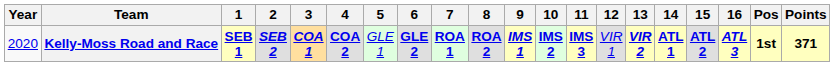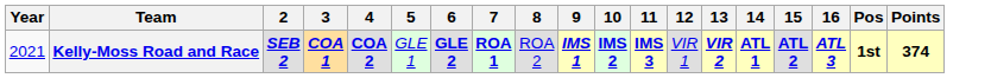 <table class="wikitable" style="text-align:center; font-size:85%">
 <tr>
 <th>Year</th>
 <th>Team</th>
-<th>1</th>
 <th>2</th>
 <th>3</th>
 <th>4</th>
 <th>5</th>
 <th>6</th>
 <th>7</th>
 <th>8</th>
 <th>9</th>
 <th>10</th>
 <th>11</th>
 <th>12</th>
 <th>13</th>
 <th>14</th>
 <th>15</th>
 <th>16</th>
 <th>Pos</th>
 <th>Points</th>
 </tr>
 <tr>
-<td><a href='#'>2020</a></td>
+<td><a href='#'>2021</a></td>
 <th nowrap><a href='#'>Kelly-Moss Road and Race</a></th>
-<td style="background:#FFFFBF;"><strong><a href='#'>SEB<br>1</a></strong><br></td>
 <td style="background:#DFDFDF;"><strong><em><a href='#'>SEB<br>2</a></em></strong><br></td>
 <td style="background:#FFDF9F;"><strong><em><a href='#'>COA<br>1</a></em></strong><br></td>
 <td style="background:#DFDFDF;"><strong><a href='#'>COA<br>2</a></strong><br></td>
 <td style="background:#DFFFDF;"><em><a href='#'>GLE<br>1</a></em><br></td>
 <td style="background:#DFDFDF;"><strong><a href='#'>GLE<br>2</a></strong><br></td>
 <td style="background:#DFFFDF;"><strong><a href='#'>ROA<br>1</a><br></strong></td>
-<td style="background:#DFDFDF;"><strong><a href='#'>ROA<br>2</a><br></strong></td>
+<td style="background:#DFDFDF;"><a href='#'>ROA<br>2</a><br></td>
 <td style="background:#FFFFBF;"><strong><em><a href='#'>IMS<br>1</a></em></strong><br></td>
 <td style="background:#DFFFDF;"><strong><a href='#'>IMS<br>2</a></strong><br></td>
 <td style="background:#FFFFBF;"><strong><a href='#'>IMS<br>3</a></strong><br></td>
 <td style="background:#DFDFDF;"><em><a href='#'>VIR<br>1</a></em><br></td>
 <td style="background:#FFFFBF;"><strong><em><a href='#'>VIR<br>2</a></em></strong><br></td>
 <td style="background:#FFFFBF;"><strong><a href='#'>ATL<br>1</a></strong><br></td>
 <td style="background:#DFDFDF;"><strong><a href='#'>ATL<br>2</a></strong><br></td>
 <td style="background:#FFFFBF;"><strong><em><a href='#'>ATL<br>3</a></em></strong><br></td>
 <th style="background:#FFFFBF;">1st</th>
-<th style="background:#FFFFBF;">371</th>
+<th style="background:#FFFFBF;">374</th>
 </tr>
 </table>
